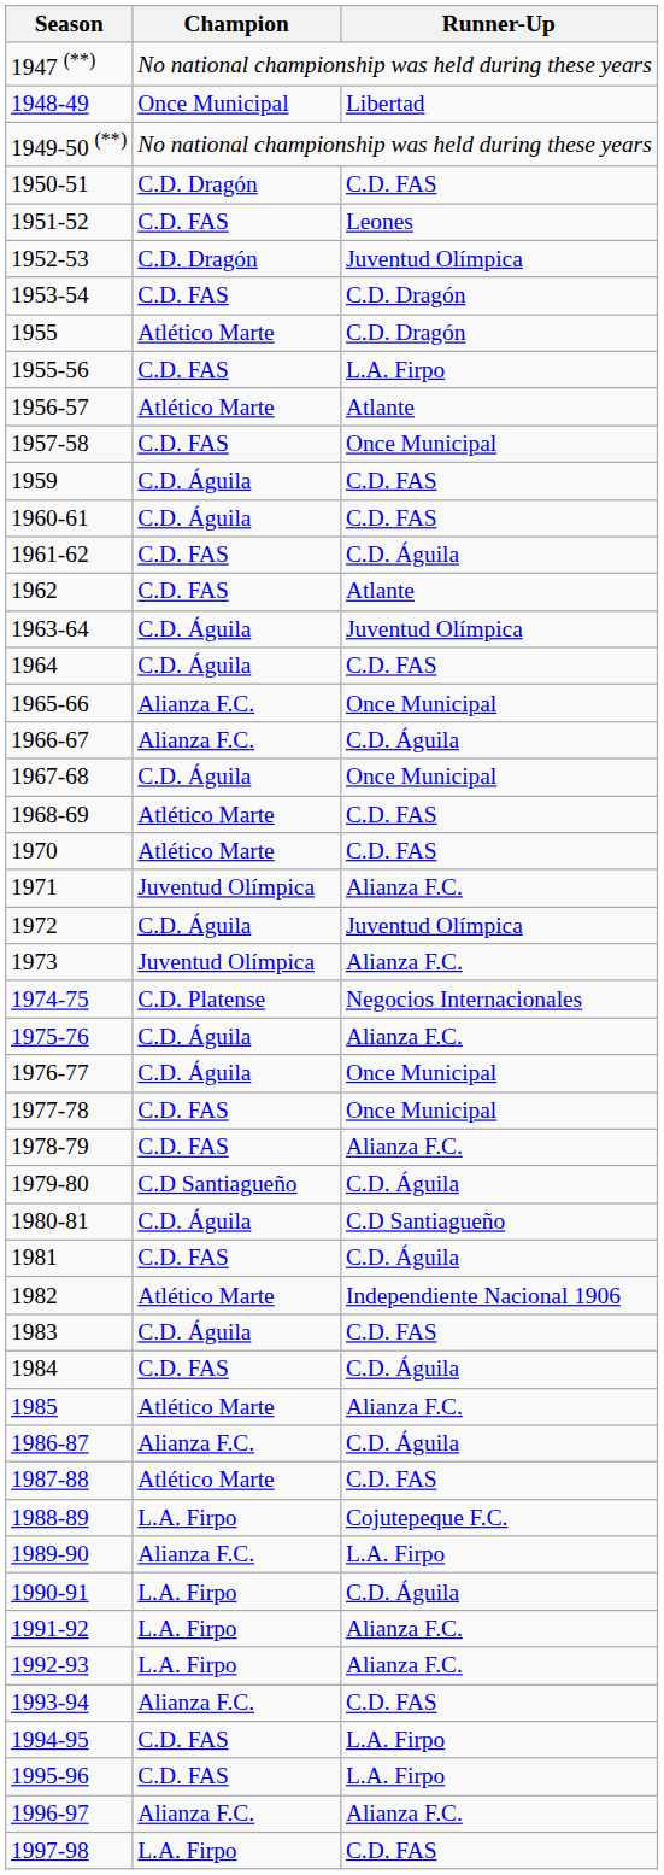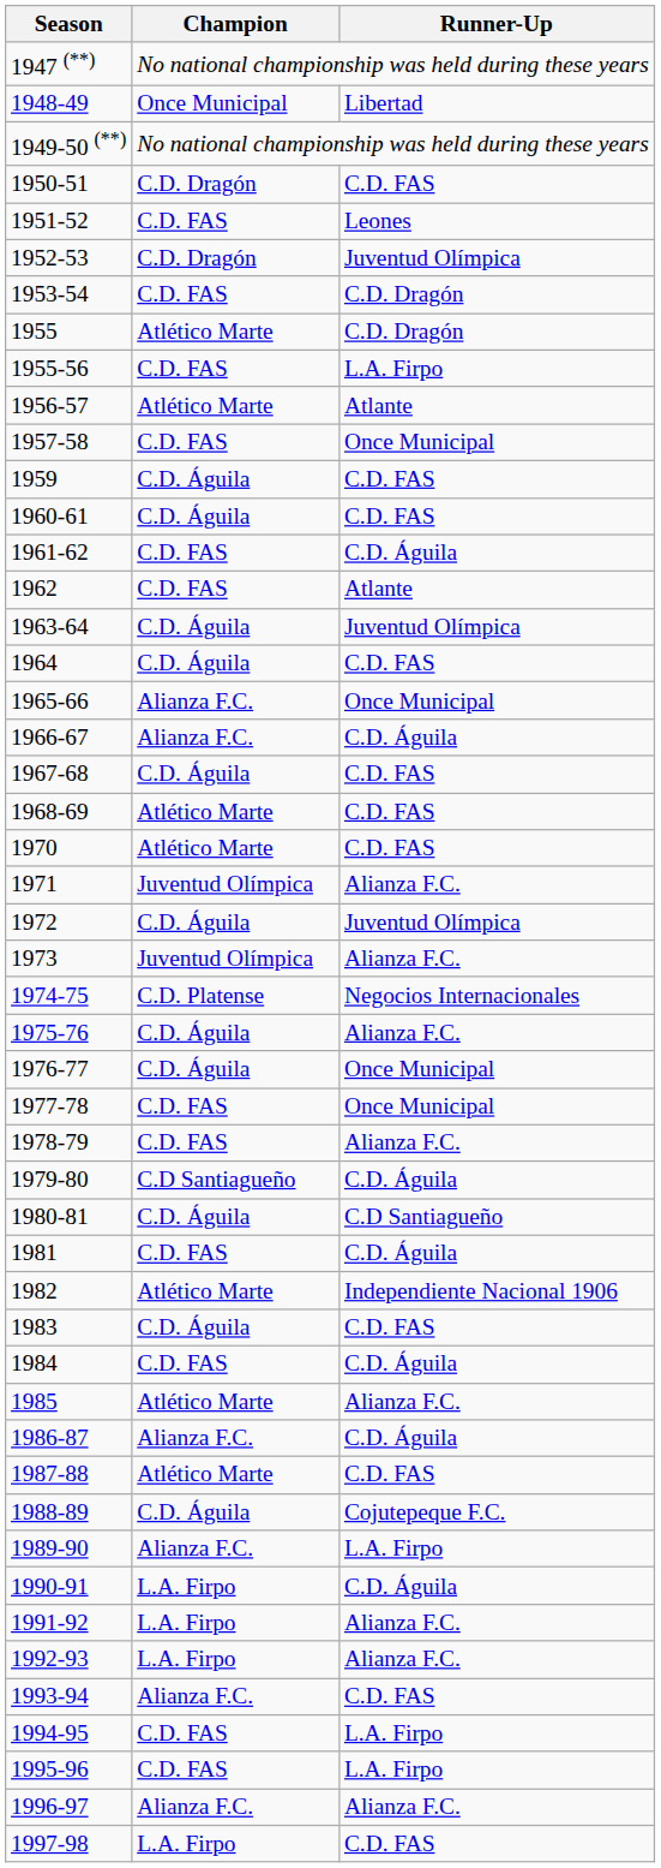 <table class="wikitable">
 <tr>
 <th>Season</th>
 <th>Champion</th>
 <th>Runner-Up</th>
 </tr>
 <tr>
 <td>1947 <sup>(**)</sup></td>
 <td colspan=2><em>No national championship was held during these years</em></td>
 </tr>
 <tr>
 <td><a href='#'>1948-49</a></td>
 <td><a href='#'>Once Municipal</a></td>
 <td><a href='#'>Libertad</a></td>
 </tr>
 <tr>
 <td>1949-50 <sup>(**)</sup></td>
 <td colspan=2><em>No national championship was held during these years</em></td>
 </tr>
 <tr>
 <td>1950-51</td>
 <td><a href='#'>C.D. Dragón</a></td>
 <td><a href='#'>C.D. FAS</a></td>
 </tr>
 <tr>
 <td>1951-52</td>
 <td><a href='#'>C.D. FAS</a></td>
 <td><a href='#'>Leones</a></td>
 </tr>
 <tr>
 <td>1952-53</td>
 <td><a href='#'>C.D. Dragón</a></td>
 <td><a href='#'>Juventud Olímpica</a></td>
 </tr>
 <tr>
 <td>1953-54</td>
 <td><a href='#'>C.D. FAS</a></td>
 <td><a href='#'>C.D. Dragón</a></td>
 </tr>
 <tr>
 <td>1955</td>
 <td><a href='#'>Atlético Marte</a></td>
 <td><a href='#'>C.D. Dragón</a></td>
 </tr>
 <tr>
 <td>1955-56</td>
 <td><a href='#'>C.D. FAS</a></td>
 <td><a href='#'>L.A. Firpo</a></td>
 </tr>
 <tr>
 <td>1956-57</td>
 <td><a href='#'>Atlético Marte</a></td>
 <td><a href='#'>Atlante</a></td>
 </tr>
 <tr>
 <td>1957-58</td>
 <td><a href='#'>C.D. FAS</a></td>
 <td><a href='#'>Once Municipal</a></td>
 </tr>
 <tr>
 <td>1959</td>
 <td><a href='#'>C.D. Águila</a></td>
 <td><a href='#'>C.D. FAS</a></td>
 </tr>
 <tr>
 <td>1960-61</td>
 <td><a href='#'>C.D. Águila</a></td>
 <td><a href='#'>C.D. FAS</a></td>
 </tr>
 <tr>
 <td>1961-62</td>
 <td><a href='#'>C.D. FAS</a></td>
 <td><a href='#'>C.D. Águila</a></td>
 </tr>
 <tr>
 <td>1962</td>
 <td><a href='#'>C.D. FAS</a></td>
 <td><a href='#'>Atlante</a></td>
 </tr>
 <tr>
 <td>1963-64</td>
 <td><a href='#'>C.D. Águila</a></td>
 <td><a href='#'>Juventud Olímpica</a></td>
 </tr>
 <tr>
 <td>1964</td>
 <td><a href='#'>C.D. Águila</a></td>
 <td><a href='#'>C.D. FAS</a></td>
 </tr>
 <tr>
 <td>1965-66</td>
 <td><a href='#'>Alianza F.C.</a></td>
 <td><a href='#'>Once Municipal</a></td>
 </tr>
 <tr>
 <td>1966-67</td>
 <td><a href='#'>Alianza F.C.</a></td>
 <td><a href='#'>C.D. Águila</a></td>
 </tr>
 <tr>
 <td>1967-68</td>
 <td><a href='#'>C.D. Águila</a></td>
-<td><a href='#'>Once Municipal</a></td>
+<td><a href='#'>C.D. FAS</a></td>
 </tr>
 <tr>
 <td>1968-69</td>
 <td><a href='#'>Atlético Marte</a></td>
 <td><a href='#'>C.D. FAS</a></td>
 </tr>
 <tr>
 <td>1970</td>
 <td><a href='#'>Atlético Marte</a></td>
 <td><a href='#'>C.D. FAS</a></td>
 </tr>
 <tr>
 <td>1971</td>
 <td><a href='#'>Juventud Olímpica</a></td>
 <td><a href='#'>Alianza F.C.</a></td>
 </tr>
 <tr>
 <td>1972</td>
 <td><a href='#'>C.D. Águila</a></td>
 <td><a href='#'>Juventud Olímpica</a></td>
 </tr>
 <tr>
 <td>1973</td>
 <td><a href='#'>Juventud Olímpica</a></td>
 <td><a href='#'>Alianza F.C.</a></td>
 </tr>
 <tr>
 <td><a href='#'>1974-75</a></td>
 <td><a href='#'>C.D. Platense</a></td>
 <td><a href='#'>Negocios Internacionales</a></td>
 </tr>
 <tr>
 <td><a href='#'>1975-76</a></td>
 <td><a href='#'>C.D. Águila</a></td>
 <td><a href='#'>Alianza F.C.</a></td>
 </tr>
 <tr>
 <td>1976-77</td>
 <td><a href='#'>C.D. Águila</a></td>
 <td><a href='#'>Once Municipal</a></td>
 </tr>
 <tr>
 <td>1977-78</td>
 <td><a href='#'>C.D. FAS</a></td>
 <td><a href='#'>Once Municipal</a></td>
 </tr>
 <tr>
 <td>1978-79</td>
 <td><a href='#'>C.D. FAS</a></td>
 <td><a href='#'>Alianza F.C.</a></td>
 </tr>
 <tr>
 <td>1979-80</td>
 <td><a href='#'>C.D Santiagueño</a></td>
 <td><a href='#'>C.D. Águila</a></td>
 </tr>
 <tr>
 <td>1980-81</td>
 <td><a href='#'>C.D. Águila</a></td>
 <td><a href='#'>C.D Santiagueño</a></td>
 </tr>
 <tr>
 <td>1981</td>
 <td><a href='#'>C.D. FAS</a></td>
 <td><a href='#'>C.D. Águila</a></td>
 </tr>
 <tr>
 <td>1982</td>
 <td><a href='#'>Atlético Marte</a></td>
 <td><a href='#'>Independiente Nacional 1906</a></td>
 </tr>
 <tr>
 <td>1983</td>
 <td><a href='#'>C.D. Águila</a></td>
 <td><a href='#'>C.D. FAS</a></td>
 </tr>
 <tr>
 <td>1984</td>
 <td><a href='#'>C.D. FAS</a></td>
 <td><a href='#'>C.D. Águila</a></td>
 </tr>
 <tr>
 <td><a href='#'>1985</a></td>
 <td><a href='#'>Atlético Marte</a></td>
 <td><a href='#'>Alianza F.C.</a></td>
 </tr>
 <tr>
 <td><a href='#'>1986-87</a></td>
 <td><a href='#'>Alianza F.C.</a></td>
 <td><a href='#'>C.D. Águila</a></td>
 </tr>
 <tr>
 <td><a href='#'>1987-88</a></td>
 <td><a href='#'>Atlético Marte</a></td>
 <td><a href='#'>C.D. FAS</a></td>
 </tr>
 <tr>
 <td><a href='#'>1988-89</a></td>
-<td><a href='#'>L.A. Firpo</a></td>
+<td><a href='#'>C.D. Águila</a></td>
 <td><a href='#'>Cojutepeque F.C.</a></td>
 </tr>
 <tr>
 <td><a href='#'>1989-90</a></td>
 <td><a href='#'>Alianza F.C.</a></td>
 <td><a href='#'>L.A. Firpo</a></td>
 </tr>
 <tr>
 <td><a href='#'>1990-91</a></td>
 <td><a href='#'>L.A. Firpo</a></td>
 <td><a href='#'>C.D. Águila</a></td>
 </tr>
 <tr>
 <td><a href='#'>1991-92</a></td>
 <td><a href='#'>L.A. Firpo</a></td>
 <td><a href='#'>Alianza F.C.</a></td>
 </tr>
 <tr>
 <td><a href='#'>1992-93</a></td>
 <td><a href='#'>L.A. Firpo</a></td>
 <td><a href='#'>Alianza F.C.</a></td>
 </tr>
 <tr>
 <td><a href='#'>1993-94</a></td>
 <td><a href='#'>Alianza F.C.</a></td>
 <td><a href='#'>C.D. FAS</a></td>
 </tr>
 <tr>
 <td><a href='#'>1994-95</a></td>
 <td><a href='#'>C.D. FAS</a></td>
 <td><a href='#'>L.A. Firpo</a></td>
 </tr>
 <tr>
 <td><a href='#'>1995-96</a></td>
 <td><a href='#'>C.D. FAS</a></td>
 <td><a href='#'>L.A. Firpo</a></td>
 </tr>
 <tr>
 <td><a href='#'>1996-97</a></td>
 <td><a href='#'>Alianza F.C.</a></td>
 <td><a href='#'>Alianza F.C.</a></td>
 </tr>
 <tr>
 <td><a href='#'>1997-98</a></td>
 <td><a href='#'>L.A. Firpo</a></td>
 <td><a href='#'>C.D. FAS</a></td>
 </tr>
 </table>
